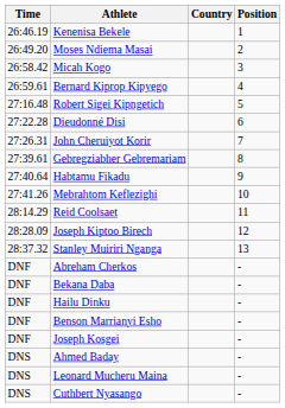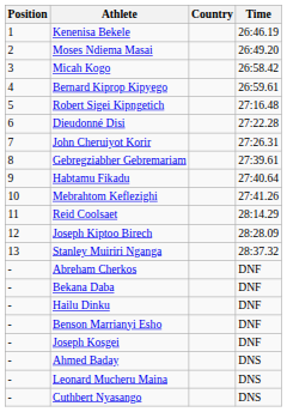 <table class="wikitable">
 <tr>
-<th>Time</th>
+<th>Position</th>
 <th>Athlete</th>
 <th>Country</th>
-<th>Position</th>
+<th>Time</th>
 </tr>
 <tr>
-<td>26:46.19</td>
+<td>1</td>
 <td><a href='#'>Kenenisa Bekele</a></td>
 <td></td>
-<td>1</td>
+<td>26:46.19</td>
 </tr>
 <tr>
-<td>26:49.20</td>
+<td>2</td>
 <td><a href='#'>Moses Ndiema Masai</a></td>
 <td></td>
-<td>2</td>
+<td>26:49.20</td>
 </tr>
 <tr>
-<td>26:58.42</td>
+<td>3</td>
 <td><a href='#'>Micah Kogo</a></td>
 <td></td>
-<td>3</td>
+<td>26:58.42</td>
 </tr>
 <tr>
-<td>26:59.61</td>
+<td>4</td>
 <td><a href='#'>Bernard Kiprop Kipyego</a></td>
 <td></td>
-<td>4</td>
+<td>26:59.61</td>
 </tr>
 <tr>
-<td>27:16.48</td>
+<td>5</td>
 <td><a href='#'>Robert Sigei Kipngetich</a></td>
 <td></td>
-<td>5</td>
+<td>27:16.48</td>
 </tr>
 <tr>
-<td>27:22.28</td>
+<td>6</td>
 <td><a href='#'>Dieudonné Disi</a></td>
 <td></td>
-<td>6</td>
+<td>27:22.28</td>
 </tr>
 <tr>
-<td>27:26.31</td>
+<td>7</td>
 <td><a href='#'>John Cheruiyot Korir</a></td>
 <td></td>
-<td>7</td>
+<td>27:26.31</td>
 </tr>
 <tr>
-<td>27:39.61</td>
+<td>8</td>
 <td><a href='#'>Gebregziabher Gebremariam</a></td>
 <td></td>
-<td>8</td>
+<td>27:39.61</td>
 </tr>
 <tr>
-<td>27:40.64</td>
+<td>9</td>
 <td><a href='#'>Habtamu Fikadu</a></td>
 <td></td>
-<td>9</td>
+<td>27:40.64</td>
 </tr>
 <tr>
-<td>27:41.26</td>
+<td>10</td>
 <td><a href='#'>Mebrahtom Keflezighi</a></td>
 <td></td>
-<td>10</td>
+<td>27:41.26</td>
 </tr>
 <tr>
-<td>28:14.29</td>
+<td>11</td>
 <td><a href='#'>Reid Coolsaet</a></td>
 <td></td>
-<td>11</td>
+<td>28:14.29</td>
 </tr>
 <tr>
-<td>28:28.09</td>
+<td>12</td>
 <td><a href='#'>Joseph Kiptoo Birech</a></td>
 <td></td>
-<td>12</td>
+<td>28:28.09</td>
 </tr>
 <tr>
-<td>28:37.32</td>
+<td>13</td>
 <td><a href='#'>Stanley Muiriri Nganga</a></td>
 <td></td>
-<td>13</td>
+<td>28:37.32</td>
 </tr>
 <tr>
-<td>DNF</td>
+<td>-</td>
 <td><a href='#'>Abreham Cherkos</a></td>
 <td></td>
-<td>-</td>
+<td>DNF</td>
 </tr>
 <tr>
-<td>DNF</td>
+<td>-</td>
 <td><a href='#'>Bekana Daba</a></td>
 <td></td>
-<td>-</td>
+<td>DNF</td>
 </tr>
 <tr>
-<td>DNF</td>
+<td>-</td>
 <td><a href='#'>Hailu Dinku</a></td>
 <td></td>
-<td>-</td>
+<td>DNF</td>
 </tr>
 <tr>
-<td>DNF</td>
+<td>-</td>
 <td><a href='#'>Benson Marrianyi Esho</a></td>
 <td></td>
-<td>-</td>
+<td>DNF</td>
 </tr>
 <tr>
-<td>DNF</td>
+<td>-</td>
 <td><a href='#'>Joseph Kosgei</a></td>
 <td></td>
-<td>-</td>
+<td>DNF</td>
 </tr>
 <tr>
-<td>DNS</td>
+<td>-</td>
 <td><a href='#'>Ahmed Baday</a></td>
 <td></td>
-<td>-</td>
+<td>DNS</td>
 </tr>
 <tr>
-<td>DNS</td>
+<td>-</td>
 <td><a href='#'>Leonard Mucheru Maina</a></td>
 <td></td>
-<td>-</td>
+<td>DNS</td>
 </tr>
 <tr>
-<td>DNS</td>
+<td>-</td>
 <td><a href='#'>Cuthbert Nyasango</a></td>
 <td></td>
-<td>-</td>
+<td>DNS</td>
 </tr>
 </table>
